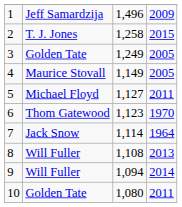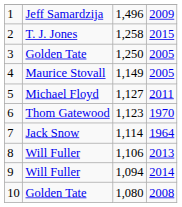 <table class="wikitable">
 <tr>
 </tr>
 <tr>
 <td>1</td>
 <td><a href='#'>Jeff Samardzija</a></td>
 <td>1,496</td>
 <td><a href='#'>2009</a></td>
 </tr>
 <tr>
 <td>2</td>
 <td><a href='#'>T. J. Jones</a></td>
 <td>1,258</td>
 <td><a href='#'>2015</a></td>
 </tr>
 <tr>
 <td>3</td>
 <td><a href='#'>Golden Tate</a></td>
-<td>1,249</td>
+<td>1,250</td>
 <td><a href='#'>2005</a></td>
 </tr>
 <tr>
 <td>4</td>
 <td><a href='#'>Maurice Stovall</a></td>
 <td>1,149</td>
 <td><a href='#'>2005</a></td>
 </tr>
 <tr>
 <td>5</td>
 <td><a href='#'>Michael Floyd</a></td>
 <td>1,127</td>
 <td><a href='#'>2011</a></td>
 </tr>
 <tr>
 <td>6</td>
 <td><a href='#'>Thom Gatewood</a></td>
 <td>1,123</td>
 <td><a href='#'>1970</a></td>
 </tr>
 <tr>
 <td>7</td>
 <td><a href='#'>Jack Snow</a></td>
 <td>1,114</td>
 <td><a href='#'>1964</a></td>
 </tr>
 <tr>
 <td>8</td>
 <td><a href='#'>Will Fuller</a></td>
-<td>1,108</td>
+<td>1,106</td>
 <td><a href='#'>2013</a></td>
 </tr>
 <tr>
 <td>9</td>
 <td><a href='#'>Will Fuller</a></td>
 <td>1,094</td>
 <td><a href='#'>2014</a></td>
 </tr>
 <tr>
 <td>10</td>
 <td><a href='#'>Golden Tate</a></td>
 <td>1,080</td>
-<td><a href='#'>2011</a></td>
+<td><a href='#'>2008</a></td>
 </tr>
 </table>
